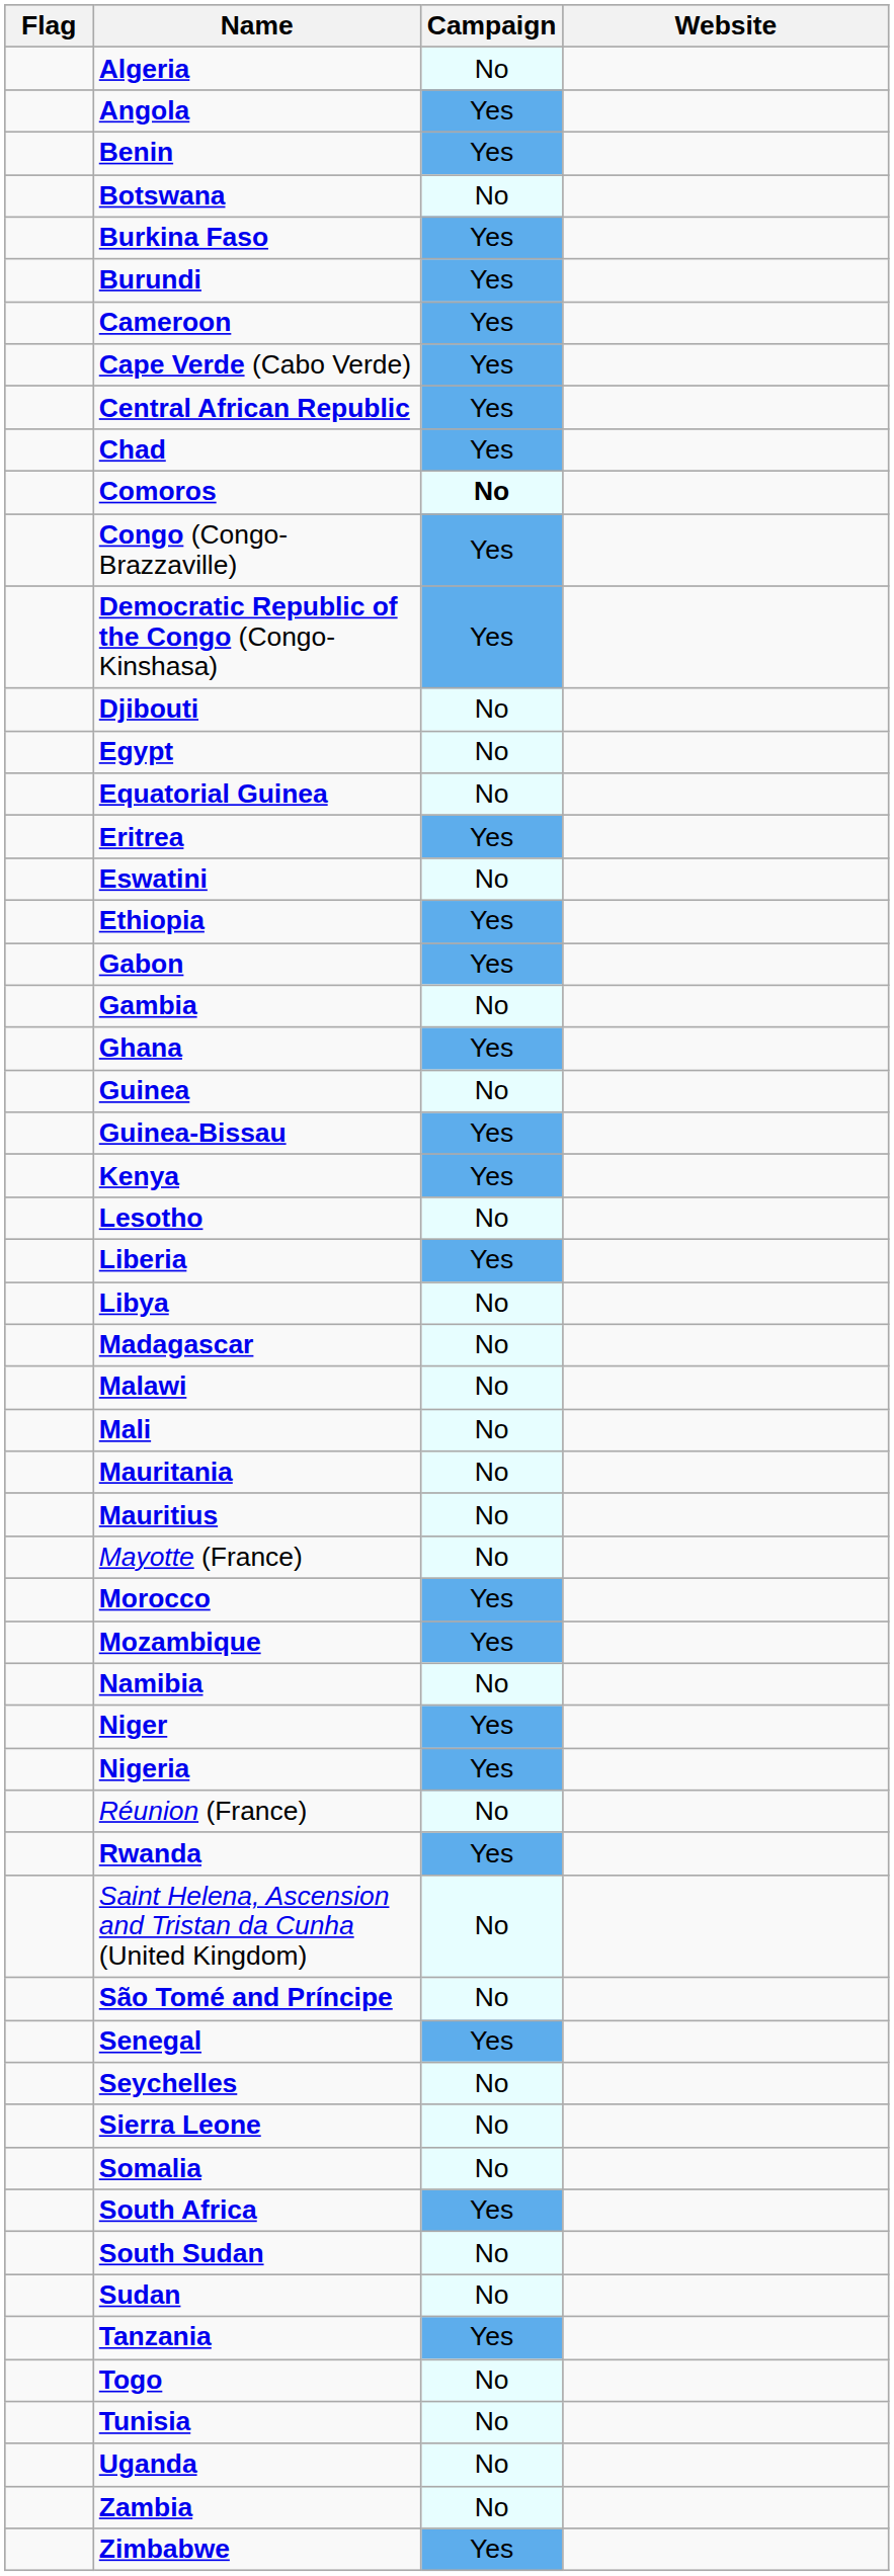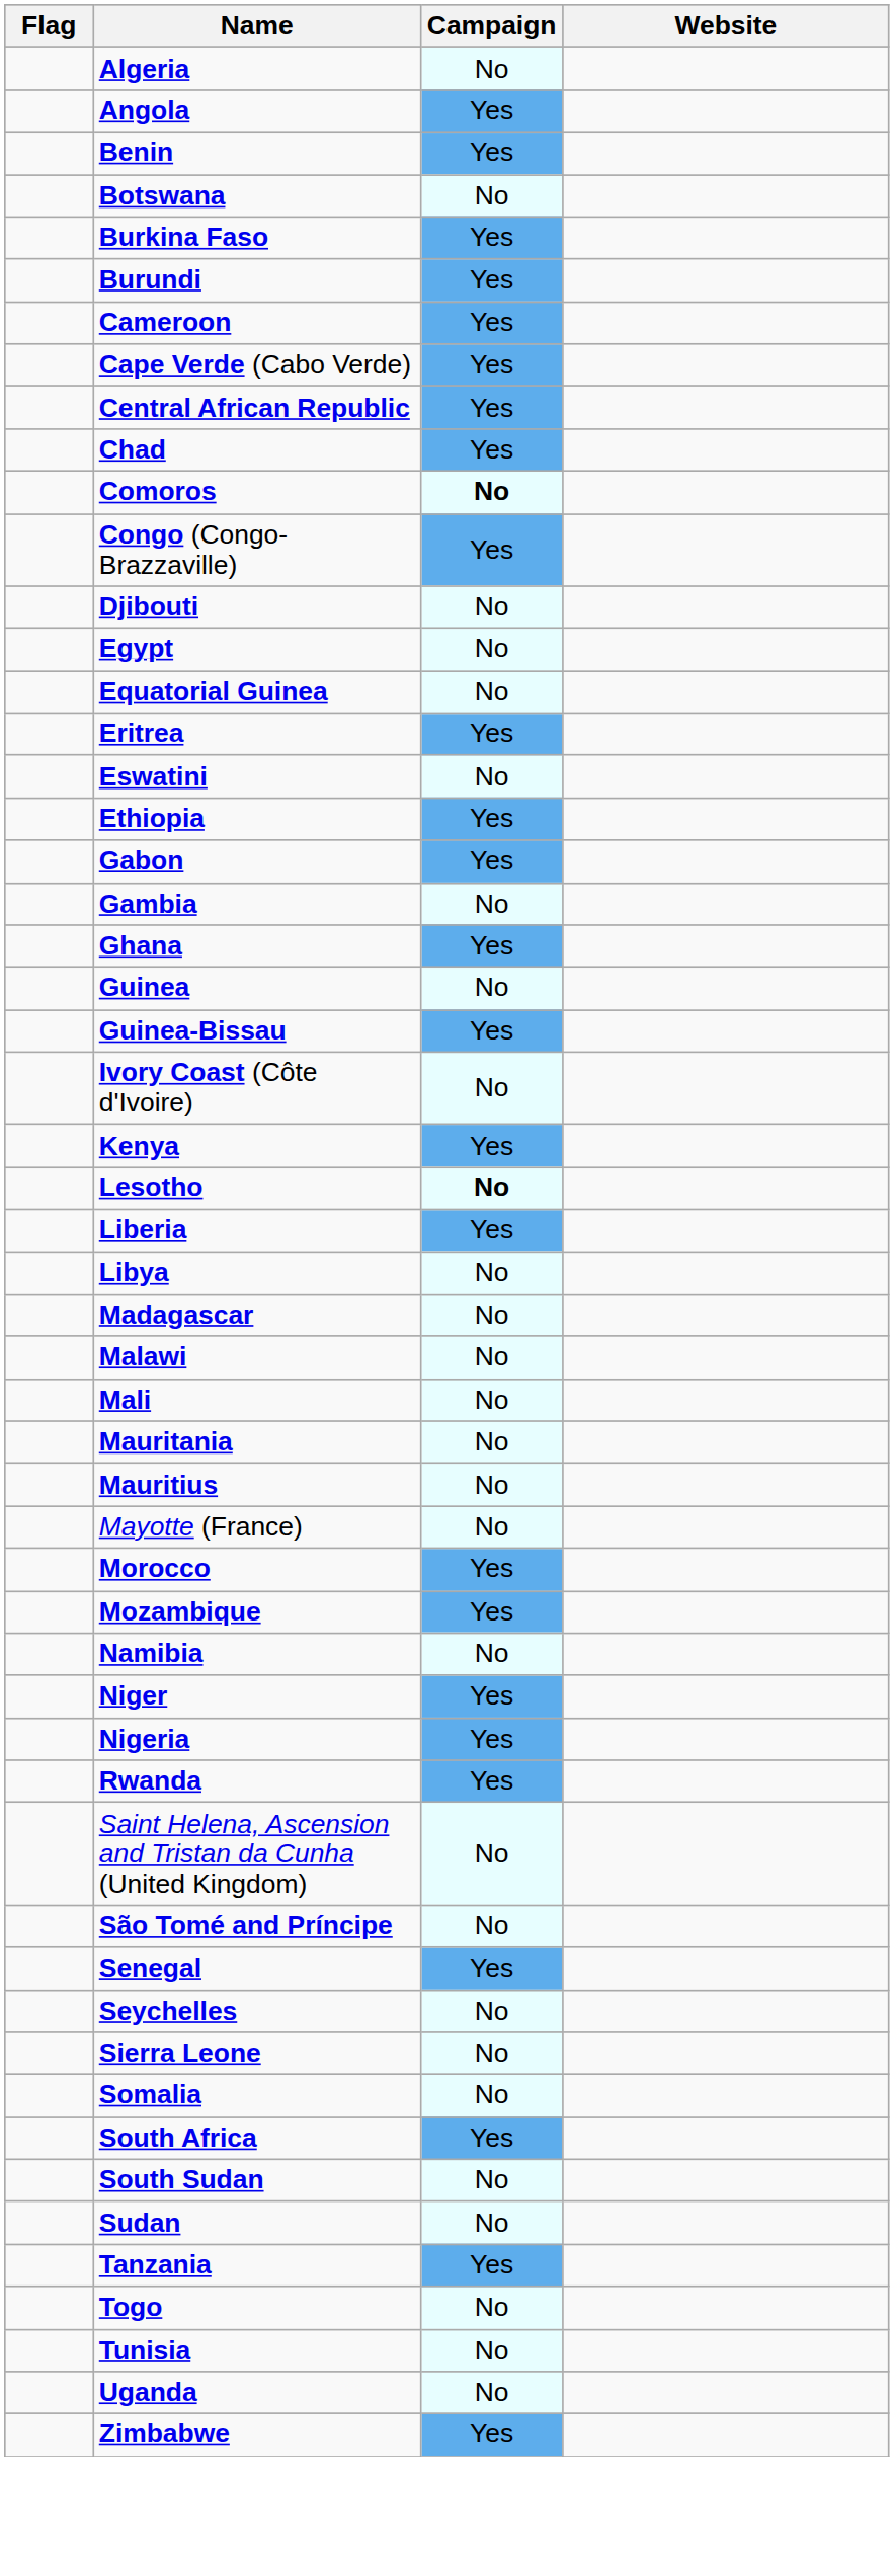 <table class="wikitable sortable" style="width: 60%;">
 <tr>
 <th class="unsortable" style="width:10%">Flag</th>
 <th style="width: 37.5%">Name</th>
 <th style="width: 15%; text-align:center;">Campaign</th>
 <th style="width: 37.5%; text-align:center;">Website</th>
 </tr>
 <tr>
 <td></td>
 <td><strong><a href='#'>Algeria</a></strong></td>
 <td style="width: 15%; text-align:center; background:#E7FEFF;">No</td>
 <td></td>
 </tr>
 <tr>
 <td></td>
 <td><strong><a href='#'>Angola</a></strong></td>
 <td style="text-align:center; background:#5DADEC;">Yes</td>
 <td></td>
 </tr>
 <tr>
 <td></td>
 <td><strong><a href='#'>Benin</a></strong></td>
 <td style="text-align:center; background:#5DADEC;">Yes</td>
 <td></td>
 </tr>
 <tr>
 <td></td>
 <td><strong><a href='#'>Botswana</a></strong></td>
 <td style="text-align:center; background:#E7FEFF;">No</td>
 <td></td>
 </tr>
 <tr>
 <td></td>
 <td><strong><a href='#'>Burkina Faso</a></strong></td>
 <td style="text-align:center; background:#5DADEC;">Yes</td>
 <td></td>
 </tr>
 <tr>
 <td></td>
 <td><strong><a href='#'>Burundi</a></strong></td>
 <td style="text-align:center; background:#5DADEC;">Yes</td>
 <td></td>
 </tr>
 <tr>
 <td></td>
 <td><strong><a href='#'>Cameroon</a></strong></td>
 <td style="text-align:center; background:#5DADEC;">Yes</td>
 <td></td>
 </tr>
 <tr>
 <td></td>
 <td><strong><a href='#'>Cape Verde</a></strong> (Cabo Verde)</td>
 <td style="text-align:center; background:#5DADEC;">Yes</td>
 <td></td>
 </tr>
 <tr>
 <td></td>
 <td><strong><a href='#'>Central African Republic</a></strong></td>
 <td style="text-align:center; background:#5DADEC;">Yes</td>
 <td></td>
 </tr>
 <tr>
 <td></td>
 <td><strong><a href='#'>Chad</a></strong></td>
 <td style="text-align:center; background:#5DADEC;">Yes</td>
 <td></td>
 </tr>
 <tr>
 <td></td>
 <td><strong><a href='#'>Comoros</a></strong></td>
 <td style="text-align:center; background:#E7FEFF;"><strong>No</strong></td>
 <td></td>
 </tr>
 <tr>
 <td></td>
 <td><strong><a href='#'>Congo</a></strong> (Congo-Brazzaville)</td>
 <td style="text-align:center; background:#5DADEC;">Yes</td>
 <td></td>
 </tr>
 <tr>
 <td></td>
-<td><strong><a href='#'>Democratic Republic of the Congo</a></strong> (Congo-Kinshasa)</td>
-<td style="text-align:center; background:#5DADEC;">Yes</td>
-<td></td>
-</tr>
-<tr>
-<td></td>
 <td><strong><a href='#'>Djibouti</a></strong></td>
 <td style="text-align:center; background:#E7FEFF;">No</td>
 <td></td>
 </tr>
 <tr>
 <td></td>
 <td><strong><a href='#'>Egypt</a></strong></td>
 <td style="text-align:center; background:#E7FEFF;">No</td>
 <td></td>
 </tr>
 <tr>
 <td></td>
 <td><strong><a href='#'>Equatorial Guinea</a></strong></td>
 <td style="text-align:center; background:#E7FEFF;">No</td>
 <td></td>
 </tr>
 <tr>
 <td></td>
 <td><strong><a href='#'>Eritrea</a></strong></td>
 <td style="text-align:center; background:#5DADEC;">Yes</td>
 <td></td>
 </tr>
 <tr>
 <td></td>
 <td><strong><a href='#'>Eswatini</a></strong></td>
 <td style="text-align:center; background:#E7FEFF;">No</td>
 <td></td>
 </tr>
 <tr>
 <td></td>
 <td><strong><a href='#'>Ethiopia</a></strong></td>
 <td style="text-align:center; background:#5DADEC;">Yes</td>
 <td></td>
 </tr>
 <tr>
 <td></td>
 <td><strong><a href='#'>Gabon</a></strong></td>
 <td style="text-align:center; background:#5DADEC;">Yes</td>
 <td></td>
 </tr>
 <tr>
 <td></td>
 <td><strong><a href='#'>Gambia</a></strong></td>
 <td style="text-align:center; background:#E7FEFF;">No</td>
 <td></td>
 </tr>
 <tr>
 <td></td>
 <td><strong><a href='#'>Ghana</a></strong></td>
 <td style="text-align:center; background:#5DADEC;">Yes</td>
 <td></td>
 </tr>
 <tr>
 <td></td>
 <td><strong><a href='#'>Guinea</a></strong></td>
 <td style="text-align:center; background:#E7FEFF;">No</td>
 <td></td>
 </tr>
 <tr>
 <td></td>
 <td><strong><a href='#'>Guinea-Bissau</a></strong></td>
 <td style="text-align:center; background:#5DADEC;">Yes</td>
 <td></td>
 </tr>
 <tr>
 <td></td>
+<td><strong><a href='#'>Ivory Coast</a></strong> (Côte d'Ivoire)</td>
+<td style="text-align:center; background:#E7FEFF;">No</td>
+<td></td>
+</tr>
+<tr>
+<td></td>
 <td><strong><a href='#'>Kenya</a></strong></td>
 <td style="text-align:center; background:#5DADEC;">Yes</td>
 <td></td>
 </tr>
 <tr>
 <td></td>
 <td><strong><a href='#'>Lesotho</a></strong></td>
-<td style="text-align:center; background:#E7FEFF;">No</td>
+<td style="text-align:center; background:#E7FEFF;"><strong>No</strong></td>
 <td></td>
 </tr>
 <tr>
 <td></td>
 <td><strong><a href='#'>Liberia</a></strong></td>
 <td style="text-align:center; background:#5DADEC;">Yes</td>
 <td></td>
 </tr>
 <tr>
 <td></td>
 <td><strong><a href='#'>Libya</a></strong></td>
 <td style="text-align:center; background:#E7FEFF;">No</td>
 <td></td>
 </tr>
 <tr>
 <td></td>
 <td><strong><a href='#'>Madagascar</a></strong></td>
 <td style="text-align:center; background:#E7FEFF;">No</td>
 <td></td>
 </tr>
 <tr>
 <td></td>
 <td><strong><a href='#'>Malawi</a></strong></td>
 <td style="text-align:center; background:#E7FEFF;">No</td>
 <td></td>
 </tr>
 <tr>
 <td></td>
 <td><strong><a href='#'>Mali</a></strong></td>
 <td style="text-align:center; background:#E7FEFF;">No</td>
 <td></td>
 </tr>
 <tr>
 <td></td>
 <td><strong><a href='#'>Mauritania</a></strong></td>
 <td style="text-align:center; background:#E7FEFF;">No</td>
 <td></td>
 </tr>
 <tr>
 <td></td>
 <td><strong><a href='#'>Mauritius</a></strong></td>
 <td style="text-align:center; background:#E7FEFF;">No</td>
 <td></td>
 </tr>
 <tr>
 <td></td>
 <td><em><a href='#'>Mayotte</a></em> (France)</td>
 <td style="text-align:center; background:#E7FEFF;">No</td>
 <td></td>
 </tr>
 <tr>
 <td></td>
 <td><strong><a href='#'>Morocco</a></strong></td>
 <td style="text-align:center; background:#5DADEC;">Yes</td>
 <td></td>
 </tr>
 <tr>
 <td></td>
 <td><strong><a href='#'>Mozambique</a></strong></td>
 <td style="text-align:center; background:#5DADEC;">Yes</td>
 <td></td>
 </tr>
 <tr>
 <td></td>
 <td><strong><a href='#'>Namibia</a></strong></td>
 <td style="text-align:center; background:#E7FEFF;">No</td>
 <td></td>
 </tr>
 <tr>
 <td></td>
 <td><strong><a href='#'>Niger</a></strong></td>
 <td style="text-align:center; background:#5DADEC;">Yes</td>
 <td></td>
 </tr>
 <tr>
 <td></td>
 <td><strong><a href='#'>Nigeria</a></strong></td>
 <td style="text-align:center; background:#5DADEC;">Yes</td>
-<td></td>
-</tr>
-<tr>
-<td></td>
-<td><em><a href='#'>Réunion</a></em> (France)</td>
-<td style="text-align:center; background:#E7FEFF;">No</td>
 <td></td>
 </tr>
 <tr>
 <td></td>
 <td><strong><a href='#'>Rwanda</a></strong></td>
 <td style="text-align:center; background:#5DADEC;">Yes</td>
 <td></td>
 </tr>
 <tr>
 <td></td>
 <td><em><a href='#'>Saint Helena, Ascension and Tristan da Cunha</a></em> (United Kingdom)</td>
 <td style="text-align:center; background:#E7FEFF;">No</td>
 <td></td>
 </tr>
 <tr>
 <td></td>
 <td><strong><a href='#'>São Tomé and Príncipe</a></strong></td>
 <td style="text-align:center; background:#E7FEFF;">No</td>
 <td></td>
 </tr>
 <tr>
 <td></td>
 <td><strong><a href='#'>Senegal</a></strong></td>
 <td style="text-align:center; background:#5DADEC;">Yes</td>
 <td></td>
 </tr>
 <tr>
 <td></td>
 <td><strong><a href='#'>Seychelles</a></strong></td>
 <td style="text-align:center; background:#E7FEFF;">No</td>
 <td></td>
 </tr>
 <tr>
 <td></td>
 <td><strong><a href='#'>Sierra Leone</a></strong></td>
 <td style="text-align:center; background:#E7FEFF;">No</td>
 <td></td>
 </tr>
 <tr>
 <td></td>
 <td><strong><a href='#'>Somalia</a></strong></td>
 <td style="text-align:center; background:#E7FEFF;">No</td>
 <td></td>
 </tr>
 <tr>
 <td></td>
 <td><strong><a href='#'>South Africa</a></strong></td>
 <td style="text-align:center; background:#5DADEC;">Yes</td>
 <td></td>
 </tr>
 <tr>
 <td></td>
 <td><strong><a href='#'>South Sudan</a></strong></td>
 <td style="text-align:center; background:#E7FEFF;">No</td>
 <td></td>
 </tr>
 <tr>
 <td></td>
 <td><strong><a href='#'>Sudan</a></strong></td>
 <td style="text-align:center; background:#E7FEFF;">No</td>
 <td></td>
 </tr>
 <tr>
 <td></td>
 <td><strong><a href='#'>Tanzania</a></strong></td>
 <td style="text-align:center; background:#5DADEC;">Yes</td>
 <td></td>
 </tr>
 <tr>
 <td></td>
 <td><strong><a href='#'>Togo</a></strong></td>
 <td style="text-align:center; background:#E7FEFF;">No</td>
 <td></td>
 </tr>
 <tr>
 <td></td>
 <td><strong><a href='#'>Tunisia</a></strong></td>
 <td style="text-align:center; background:#E7FEFF;">No</td>
 <td></td>
 </tr>
 <tr>
 <td></td>
 <td><strong><a href='#'>Uganda</a></strong></td>
 <td style="text-align:center; background:#E7FEFF;">No</td>
 <td></td>
 </tr>
 <tr>
 <td></td>
-<td><strong><a href='#'>Zambia</a></strong></td>
-<td style="text-align:center; background:#E7FEFF;">No</td>
-<td></td>
-</tr>
-<tr>
-<td></td>
 <td><strong><a href='#'>Zimbabwe</a></strong></td>
 <td style="text-align:center; background:#5DADEC;">Yes</td>
 <td></td>
 </tr>
 </table>
